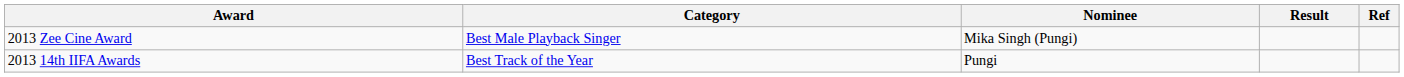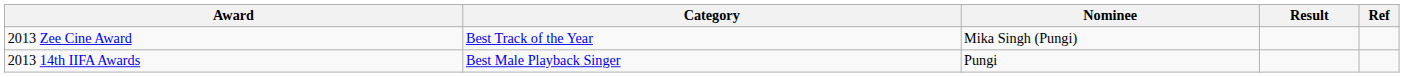 <table class="wikitable sortable">
 <tr>
 <th width=23%>Award</th>
 <th width=25%>Category</th>
 <th width=15%>Nominee</th>
 <th width=5%>Result</th>
 <th width=2%>Ref</th>
 </tr>
 <tr>
 <td>2013 <a href='#'>Zee Cine Award</a></td>
-<td><a href='#'>Best Male Playback Singer</a></td>
+<td><a href='#'>Best Track of the Year</a></td>
 <td>Mika Singh (Pungi)</td>
 <td></td>
 <td></td>
 </tr>
 <tr>
 <td>2013 <a href='#'>14th IIFA Awards</a></td>
-<td><a href='#'>Best Track of the Year</a></td>
+<td><a href='#'>Best Male Playback Singer</a></td>
 <td>Pungi</td>
 <td></td>
 <td></td>
 </tr>
 </table>
